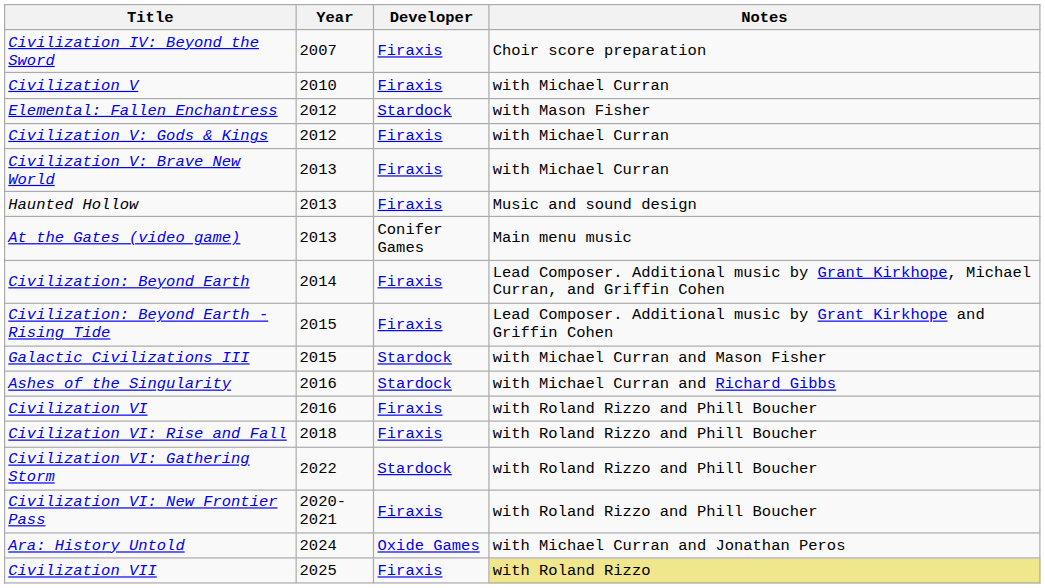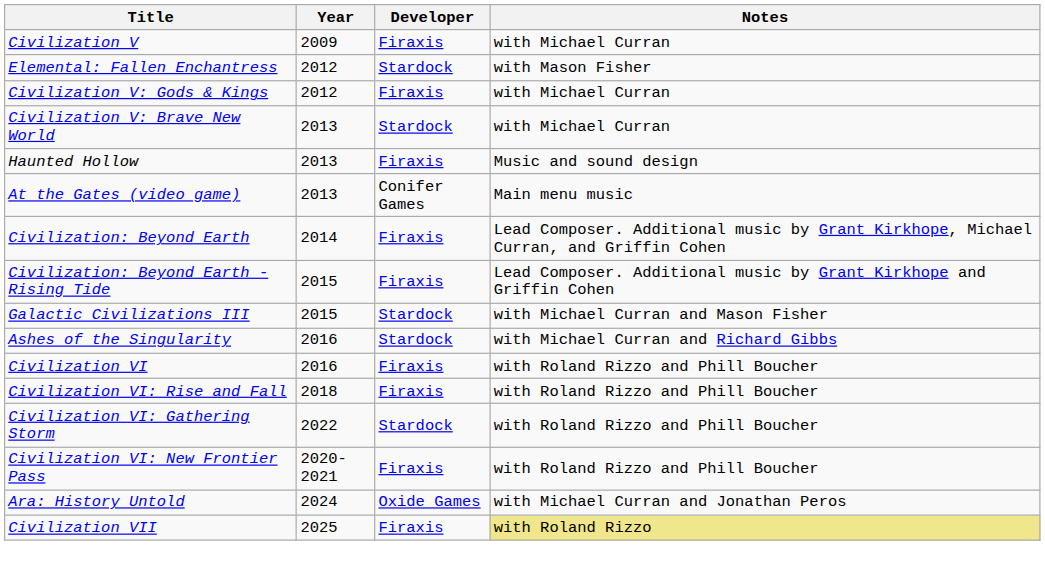 <table class="wikitable">
 <tr>
 <th>Title</th>
 <th>Year</th>
 <th>Developer</th>
 <th>Notes</th>
 </tr>
 <tr>
-<td><em><a href='#'>Civilization IV: Beyond the Sword</a></em></td>
-<td>2007</td>
-<td><a href='#'>Firaxis</a></td>
-<td>Choir score preparation</td>
-</tr>
-<tr>
 <td><em><a href='#'>Civilization V</a></em></td>
-<td>2010</td>
+<td>2009</td>
 <td><a href='#'>Firaxis</a></td>
 <td>with Michael Curran</td>
 </tr>
 <tr>
 <td><em><a href='#'>Elemental: Fallen Enchantress</a></em></td>
 <td>2012</td>
 <td><a href='#'>Stardock</a></td>
 <td>with Mason Fisher</td>
 </tr>
 <tr>
 <td><em><a href='#'>Civilization V: Gods & Kings</a></em></td>
 <td>2012</td>
 <td><a href='#'>Firaxis</a></td>
 <td>with Michael Curran</td>
 </tr>
 <tr>
 <td><em><a href='#'>Civilization V: Brave New World</a></em></td>
 <td>2013</td>
-<td><a href='#'>Firaxis</a></td>
+<td><a href='#'>Stardock</a></td>
 <td>with Michael Curran</td>
 </tr>
 <tr>
 <td><em>Haunted Hollow</em></td>
 <td>2013</td>
 <td><a href='#'>Firaxis</a></td>
 <td>Music and sound design</td>
 </tr>
 <tr>
 <td><em><a href='#'>At the Gates (video game)</a></em></td>
 <td>2013</td>
 <td>Conifer Games</td>
 <td>Main menu music</td>
 </tr>
 <tr>
 <td><em><a href='#'>Civilization: Beyond Earth</a></em></td>
 <td>2014</td>
 <td><a href='#'>Firaxis</a></td>
 <td>Lead Composer.  Additional music by <a href='#'>Grant Kirkhope</a>, Michael Curran, and Griffin Cohen</td>
 </tr>
 <tr>
 <td><em><a href='#'>Civilization: Beyond Earth - Rising Tide</a></em></td>
 <td>2015</td>
 <td><a href='#'>Firaxis</a></td>
 <td>Lead Composer.  Additional music by <a href='#'>Grant Kirkhope</a> and Griffin Cohen</td>
 </tr>
 <tr>
 <td><em><a href='#'>Galactic Civilizations III</a></em></td>
 <td>2015</td>
 <td><a href='#'>Stardock</a></td>
 <td>with Michael Curran and Mason Fisher</td>
 </tr>
 <tr>
 <td><em><a href='#'>Ashes of the Singularity</a></em></td>
 <td>2016</td>
 <td><a href='#'>Stardock</a></td>
 <td>with Michael Curran and <a href='#'>Richard Gibbs</a></td>
 </tr>
 <tr>
 <td><em><a href='#'>Civilization VI</a></em></td>
 <td>2016</td>
 <td><a href='#'>Firaxis</a></td>
 <td>with Roland Rizzo and Phill Boucher</td>
 </tr>
 <tr>
 <td><em><a href='#'>Civilization VI: Rise and Fall</a></em></td>
 <td>2018</td>
 <td><a href='#'>Firaxis</a></td>
 <td>with Roland Rizzo and Phill Boucher</td>
 </tr>
 <tr>
 <td><em><a href='#'>Civilization VI: Gathering Storm</a></em></td>
 <td>2022</td>
 <td><a href='#'>Stardock</a></td>
 <td>with Roland Rizzo and Phill Boucher</td>
 </tr>
 <tr>
 <td><em><a href='#'>Civilization VI: New Frontier Pass</a></em></td>
 <td>2020-2021</td>
 <td><a href='#'>Firaxis</a></td>
 <td>with Roland Rizzo and Phill Boucher</td>
 </tr>
 <tr>
 <td><em><a href='#'>Ara: History Untold</a></em></td>
 <td>2024</td>
 <td><a href='#'>Oxide Games</a></td>
 <td>with Michael Curran and Jonathan Peros</td>
 </tr>
 <tr>
 <td><em><a href='#'>Civilization VII</a></em></td>
 <td>2025</td>
 <td><a href='#'>Firaxis</a></td>
 <td style="background: khaki;">with Roland Rizzo</td>
 </tr>
 </table>
